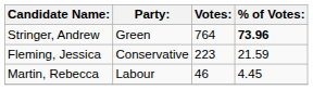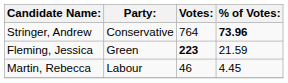 <table class="wikitable">
 <tr>
 <th>Candidate Name:</th>
 <th>Party:</th>
 <th>Votes:</th>
 <th>% of Votes:</th>
 </tr>
 <tr>
 <td>Stringer, Andrew</td>
-<td>Green</td>
+<td>Conservative</td>
 <td>764</td>
 <td><strong>73.96</strong></td>
 </tr>
 <tr>
 <td>Fleming, Jessica</td>
-<td>Conservative</td>
-<td>223</td>
+<td>Green</td>
+<td><strong>223</strong></td>
 <td>21.59</td>
 </tr>
 <tr>
 <td>Martin, Rebecca</td>
 <td>Labour</td>
 <td>46</td>
 <td>4.45</td>
 </tr>
 <tr>
 </tr>
 </table>
